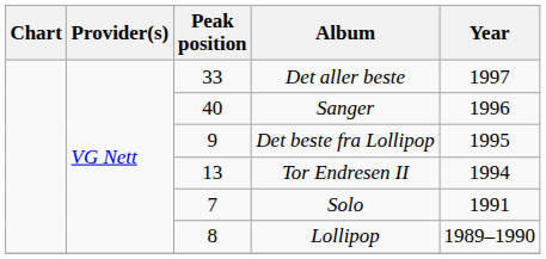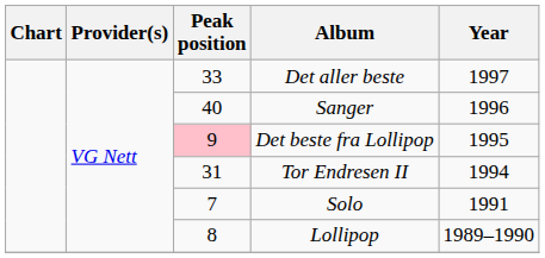 <table class="wikitable">
 <tr>
 <th align="center">Chart</th>
 <th align="center">Provider(s)</th>
 <th align="center">Peak<br>position</th>
 <th align="center">Album</th>
 <th align="center">Year</th>
 </tr>
 <tr>
 <td align="left" rowspan="6"></td>
 <td align="left" rowspan="6"><em><a href='#'>VG Nett</a></em></td>
 <td align="center">33</td>
 <td align="center"><em>Det aller beste</em></td>
 <td align="center">1997</td>
 </tr>
 <tr>
 <td align="center">40</td>
 <td align="center"><em>Sanger</em></td>
 <td align="center">1996</td>
 </tr>
 <tr>
-<td align="center">9</td>
+<td align="center" style="background: pink;">9</td>
 <td align="center"><em>Det beste fra Lollipop</em></td>
 <td align="center">1995</td>
 </tr>
 <tr>
-<td align="center">13</td>
+<td align="center">31</td>
 <td align="center"><em>Tor Endresen II</em></td>
 <td align="center">1994</td>
 </tr>
 <tr>
 <td align="center">7</td>
 <td align="center"><em>Solo</em></td>
 <td align="center">1991</td>
 </tr>
 <tr>
 <td align="center">8</td>
 <td align="center"><em>Lollipop</em></td>
 <td align="center">1989–1990</td>
 </tr>
 <tr>
 </tr>
 </table>
